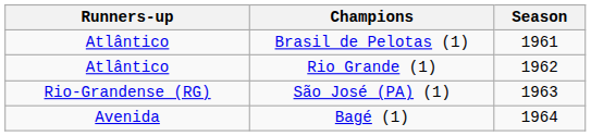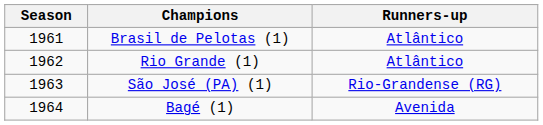 <table class="wikitable" style="text-align:center; margin-left:1em;">
 <tr>
+<th style="width:70px">Season</th>
+<th style="width:200px">Champions</th>
 <th style="width:200px">Runners-up</th>
-<th style="width:200px">Champions</th>
-<th style="width:70px">Season</th>
 </tr>
 <tr>
+<td>1961</td>
+<td><a href='#'>Brasil de Pelotas</a> (1)</td>
 <td><a href='#'>Atlântico</a></td>
-<td><a href='#'>Brasil de Pelotas</a> (1)</td>
-<td>1961</td>
 </tr>
 <tr>
+<td>1962</td>
+<td><a href='#'>Rio Grande</a> (1)</td>
 <td><a href='#'>Atlântico</a></td>
-<td><a href='#'>Rio Grande</a> (1)</td>
-<td>1962</td>
 </tr>
 <tr>
+<td>1963</td>
+<td><a href='#'>São José (PA)</a> (1)</td>
 <td><a href='#'>Rio-Grandense (RG)</a></td>
-<td><a href='#'>São José (PA)</a> (1)</td>
-<td>1963</td>
 </tr>
 <tr>
+<td>1964</td>
+<td><a href='#'>Bagé</a> (1)</td>
 <td><a href='#'>Avenida</a></td>
-<td><a href='#'>Bagé</a> (1)</td>
-<td>1964</td>
 </tr>
 </table>
